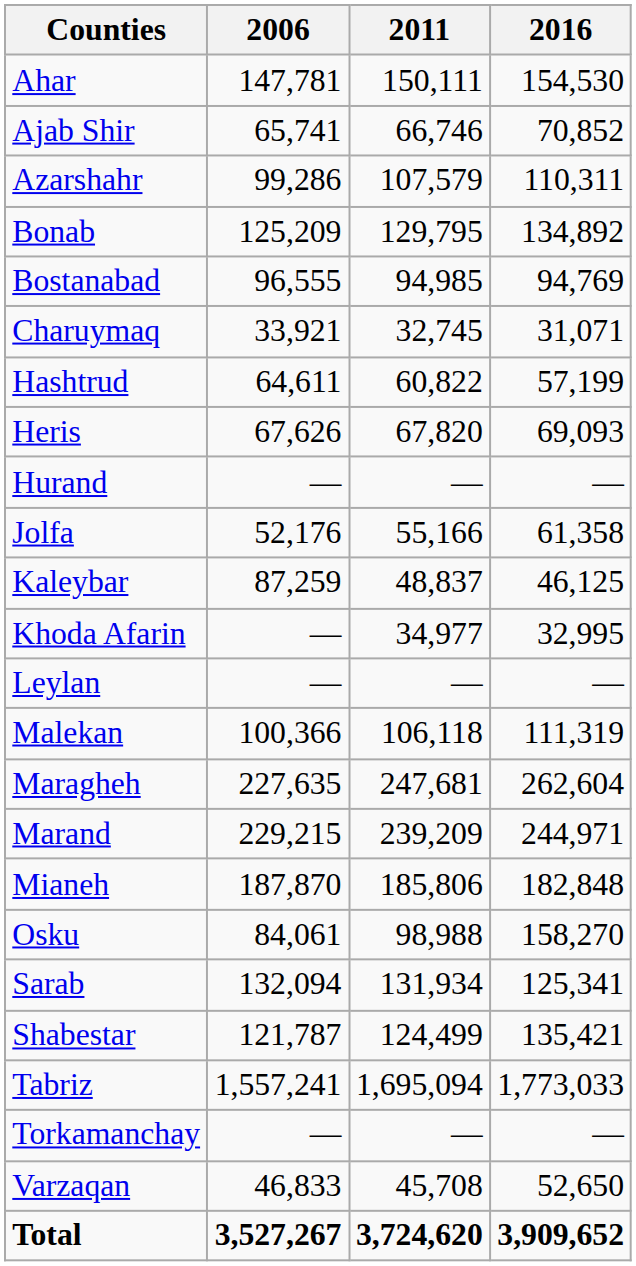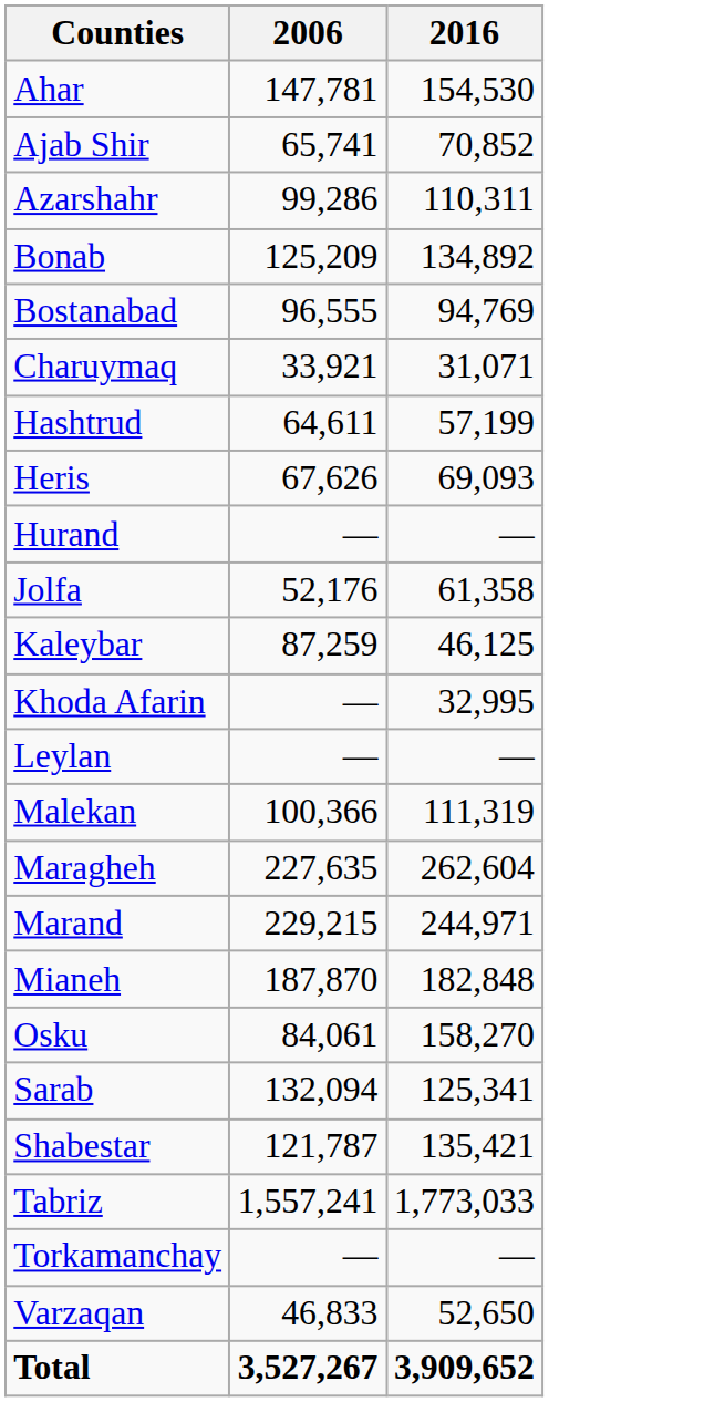 <table class="wikitable">
 <tr>
 <th>Counties</th>
 <th>2006</th>
-<th>2011</th>
 <th>2016</th>
 </tr>
 <tr>
 <td><a href='#'>Ahar</a></td>
 <td style="text-align: right;">147,781</td>
-<td style="text-align: right;">150,111</td>
 <td style="text-align: right;">154,530</td>
 </tr>
 <tr>
 <td><a href='#'>Ajab Shir</a></td>
 <td style="text-align: right;">65,741</td>
-<td style="text-align: right;">66,746</td>
 <td style="text-align: right;">70,852</td>
 </tr>
 <tr>
 <td><a href='#'>Azarshahr</a></td>
 <td style="text-align: right;">99,286</td>
-<td style="text-align: right;">107,579</td>
 <td style="text-align: right;">110,311</td>
 </tr>
 <tr>
 <td><a href='#'>Bonab</a></td>
 <td style="text-align: right;">125,209</td>
-<td style="text-align: right;">129,795</td>
 <td style="text-align: right;">134,892</td>
 </tr>
 <tr>
 <td><a href='#'>Bostanabad</a></td>
 <td style="text-align: right;">96,555</td>
-<td style="text-align: right;">94,985</td>
 <td style="text-align: right;">94,769</td>
 </tr>
 <tr>
 <td><a href='#'>Charuymaq</a></td>
 <td style="text-align: right;">33,921</td>
-<td style="text-align: right;">32,745</td>
 <td style="text-align: right;">31,071</td>
 </tr>
 <tr>
 <td><a href='#'>Hashtrud</a></td>
 <td style="text-align: right;">64,611</td>
-<td style="text-align: right;">60,822</td>
 <td style="text-align: right;">57,199</td>
 </tr>
 <tr>
 <td><a href='#'>Heris</a></td>
 <td style="text-align: right;">67,626</td>
-<td style="text-align: right;">67,820</td>
 <td style="text-align: right;">69,093</td>
 </tr>
 <tr>
 <td><a href='#'>Hurand</a></td>
 <td style="text-align: right;">—</td>
 <td style="text-align: right;">—</td>
-<td style="text-align: right;">—</td>
 </tr>
 <tr>
 <td><a href='#'>Jolfa</a></td>
 <td style="text-align: right;">52,176</td>
-<td style="text-align: right;">55,166</td>
 <td style="text-align: right;">61,358</td>
 </tr>
 <tr>
 <td><a href='#'>Kaleybar</a></td>
 <td style="text-align: right;">87,259</td>
-<td style="text-align: right;">48,837</td>
 <td style="text-align: right;">46,125</td>
 </tr>
 <tr>
 <td><a href='#'>Khoda Afarin</a></td>
 <td style="text-align: right;">—</td>
-<td style="text-align: right;">34,977</td>
 <td style="text-align: right;">32,995</td>
 </tr>
 <tr>
 <td><a href='#'>Leylan</a></td>
 <td style="text-align: right;">—</td>
 <td style="text-align: right;">—</td>
-<td style="text-align: right;">—</td>
 </tr>
 <tr>
 <td><a href='#'>Malekan</a></td>
 <td style="text-align: right;">100,366</td>
-<td style="text-align: right;">106,118</td>
 <td style="text-align: right;">111,319</td>
 </tr>
 <tr>
 <td><a href='#'>Maragheh</a></td>
 <td style="text-align: right;">227,635</td>
-<td style="text-align: right;">247,681</td>
 <td style="text-align: right;">262,604</td>
 </tr>
 <tr>
 <td><a href='#'>Marand</a></td>
 <td style="text-align: right;">229,215</td>
-<td style="text-align: right;">239,209</td>
 <td style="text-align: right;">244,971</td>
 </tr>
 <tr>
 <td><a href='#'>Mianeh</a></td>
 <td style="text-align: right;">187,870</td>
-<td style="text-align: right;">185,806</td>
 <td style="text-align: right;">182,848</td>
 </tr>
 <tr>
 <td><a href='#'>Osku</a></td>
 <td style="text-align: right;">84,061</td>
-<td style="text-align: right;">98,988</td>
 <td style="text-align: right;">158,270</td>
 </tr>
 <tr>
 <td><a href='#'>Sarab</a></td>
 <td style="text-align: right;">132,094</td>
-<td style="text-align: right;">131,934</td>
 <td style="text-align: right;">125,341</td>
 </tr>
 <tr>
 <td><a href='#'>Shabestar</a></td>
 <td style="text-align: right;">121,787</td>
-<td style="text-align: right;">124,499</td>
 <td style="text-align: right;">135,421</td>
 </tr>
 <tr>
 <td><a href='#'>Tabriz</a></td>
 <td style="text-align: right;">1,557,241</td>
-<td style="text-align: right;">1,695,094</td>
 <td style="text-align: right;">1,773,033</td>
 </tr>
 <tr>
 <td><a href='#'>Torkamanchay</a></td>
 <td style="text-align: right;">—</td>
 <td style="text-align: right;">—</td>
-<td style="text-align: right;">—</td>
 </tr>
 <tr>
 <td><a href='#'>Varzaqan</a></td>
 <td style="text-align: right;">46,833</td>
-<td style="text-align: right;">45,708</td>
 <td style="text-align: right;">52,650</td>
 </tr>
 <tr>
 <td><strong>Total</strong></td>
 <td style="text-align: right;"><strong>3,527,267 </strong></td>
-<td style="text-align: right;"><strong>3,724,620</strong></td>
 <td style="text-align: right;"><strong>3,909,652</strong></td>
 </tr>
 </table>
